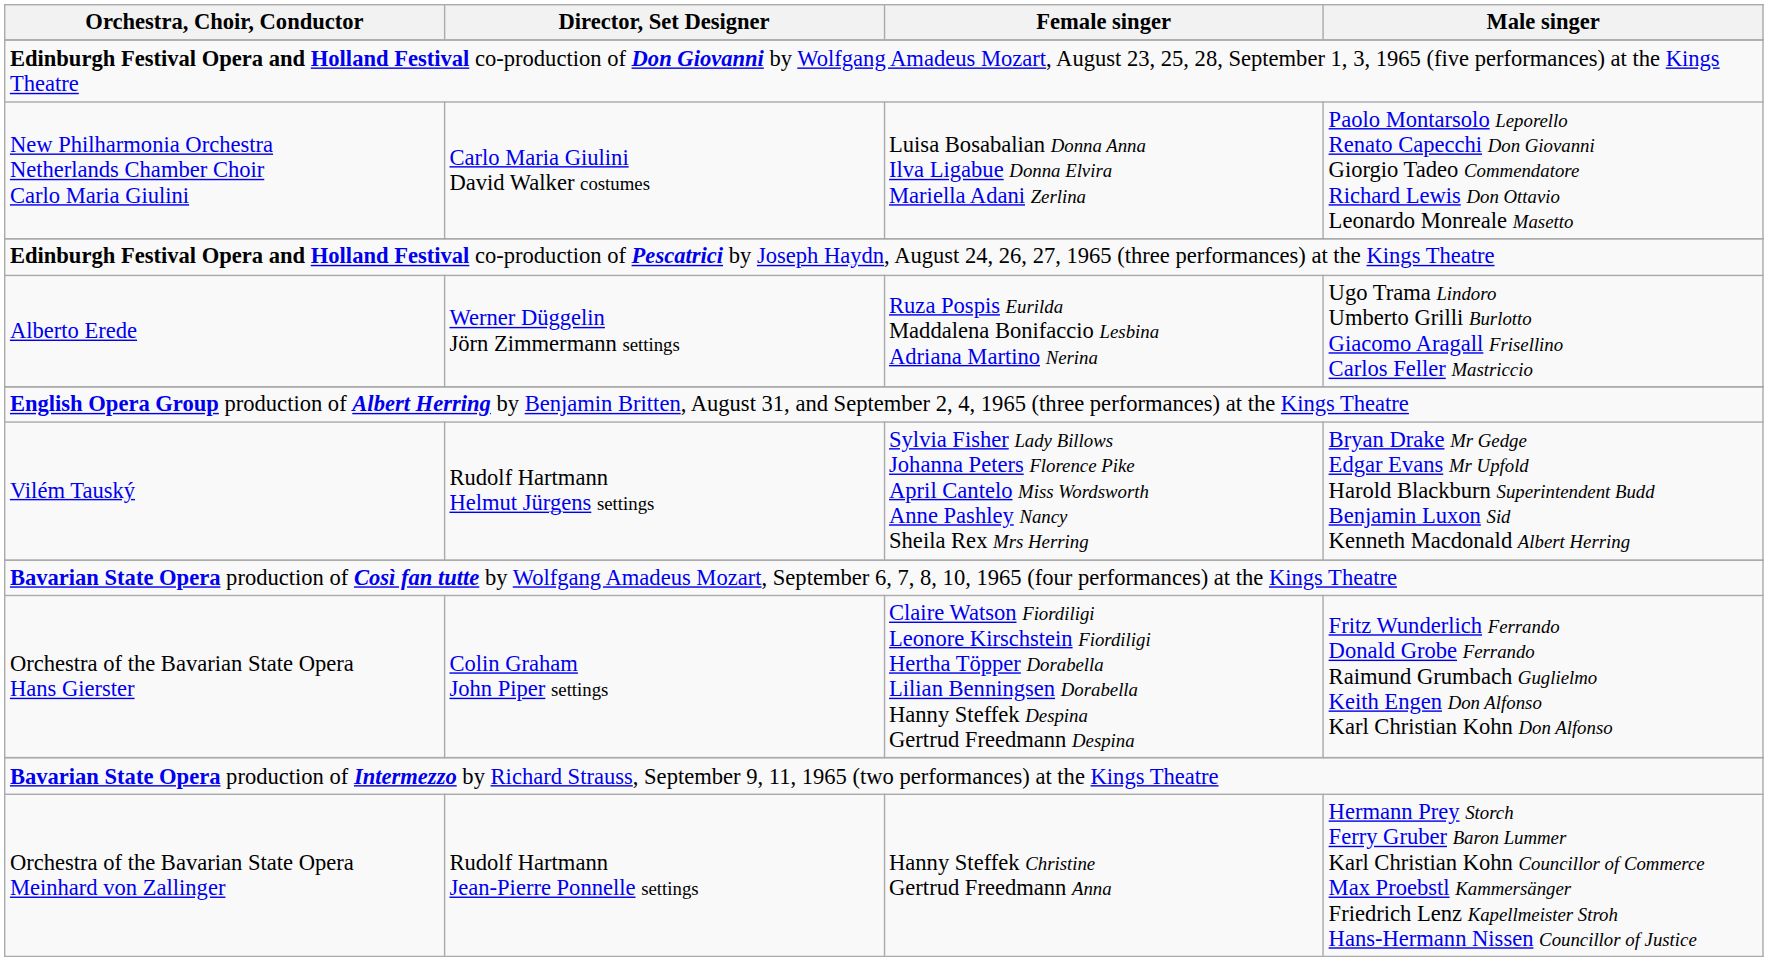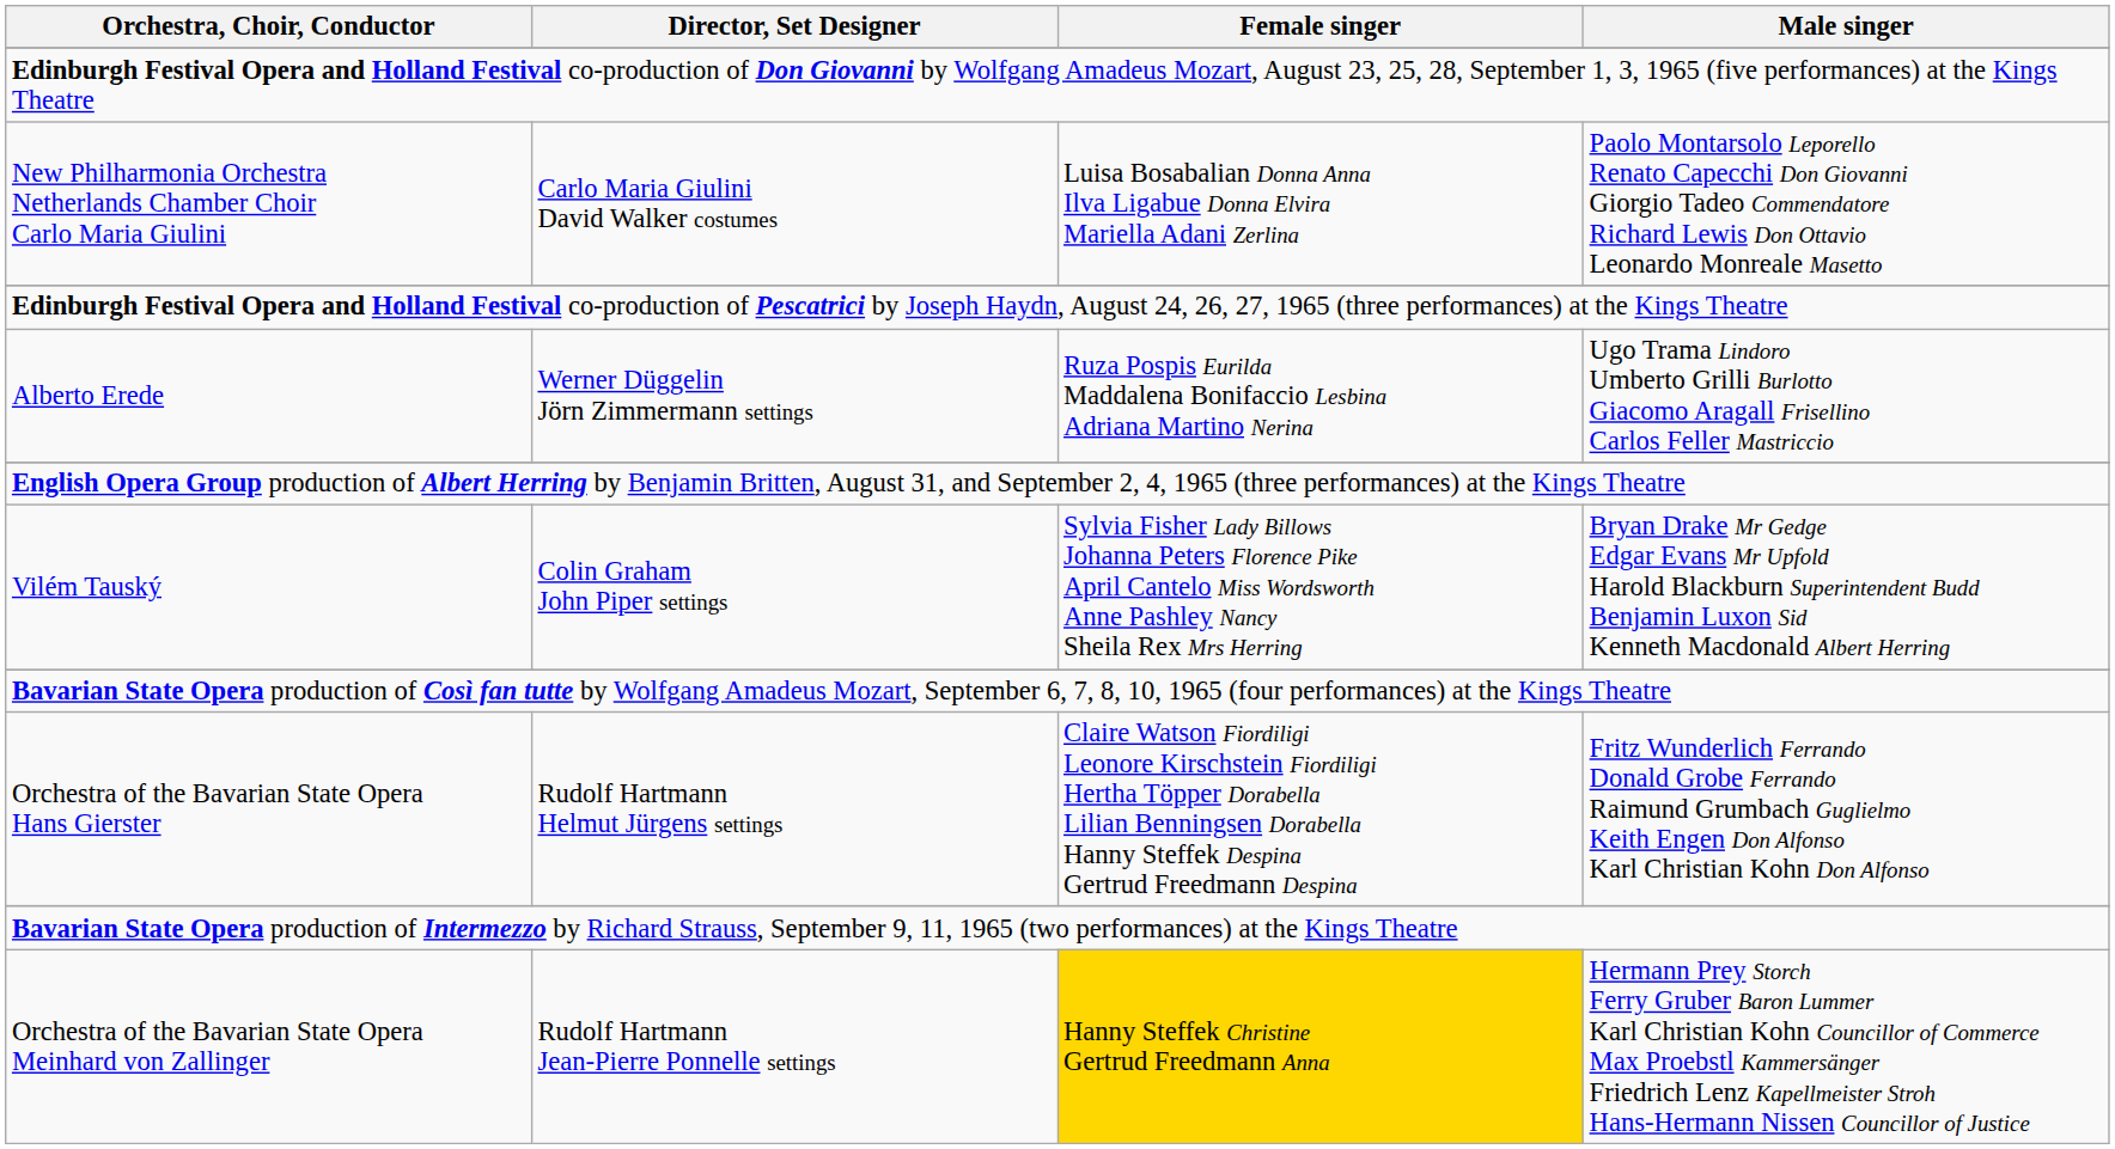 <table class="wikitable toptextcells">
 <tr class="hintergrundfarbe5">
 <th style="width:25%;">Orchestra, Choir, Conductor</th>
 <th style="width:25%;">Director, Set Designer</th>
 <th style="width:25%;">Female singer</th>
 <th style="width:25%;">Male singer</th>
 </tr>
 <tr>
 </tr>
 <tr class="hintergrundfarbe8">
 <td colspan="9"><strong>Edinburgh Festival Opera and <a href='#'>Holland Festival</a></strong> co-production of <strong><em><a href='#'>Don Giovanni</a></em></strong> by <a href='#'>Wolfgang Amadeus Mozart</a>, August 23, 25, 28, September 1, 3, 1965 (five performances) at the <a href='#'>Kings Theatre</a></td>
 </tr>
 <tr>
 <td><a href='#'>New Philharmonia Orchestra</a><br><a href='#'>Netherlands Chamber Choir</a><br><a href='#'>Carlo Maria Giulini</a></td>
 <td><a href='#'>Carlo Maria Giulini</a><br>David Walker <small>costumes</small></td>
 <td>Luisa Bosabalian <small><em>Donna Anna</em></small><br><a href='#'>Ilva Ligabue</a> <small><em>Donna Elvira</em></small><br><a href='#'>Mariella Adani</a> <small><em>Zerlina</em></small></td>
 <td><a href='#'>Paolo Montarsolo</a> <small><em>Leporello</em></small><br><a href='#'>Renato Capecchi</a> <small><em>Don Giovanni</em></small><br>Giorgio Tadeo <small><em>Commendatore</em></small><br><a href='#'>Richard Lewis</a> <small><em>Don Ottavio</em></small><br>Leonardo Monreale <small><em>Masetto</em></small></td>
 </tr>
 <tr>
 </tr>
 <tr class="hintergrundfarbe8">
 <td colspan="9"><strong>Edinburgh Festival Opera and <a href='#'>Holland Festival</a></strong> co-production of <strong><em><a href='#'>Pescatrici</a> </em></strong> by <a href='#'>Joseph Haydn</a>, August 24, 26, 27, 1965 (three performances) at the <a href='#'>Kings Theatre</a></td>
 </tr>
 <tr>
 <td><a href='#'>Alberto Erede</a></td>
 <td><a href='#'>Werner Düggelin</a><br>Jörn Zimmermann <small>settings</small></td>
 <td><a href='#'>Ruza Pospis</a> <small><em>Eurilda</em></small><br>Maddalena Bonifaccio <small><em>Lesbina</em></small><br><a href='#'>Adriana Martino</a> <small><em>Nerina</em></small></td>
 <td>Ugo Trama <small><em>Lindoro</em></small><br>Umberto Grilli <small><em>Burlotto</em></small><br><a href='#'>Giacomo Aragall</a> <small><em>Frisellino</em></small><br><a href='#'>Carlos Feller</a> <small><em>Mastriccio</em></small></td>
 </tr>
 <tr>
 </tr>
 <tr class="hintergrundfarbe8">
 <td colspan="9"><strong><a href='#'>English Opera Group</a></strong> production of <strong><em><a href='#'>Albert Herring</a></em></strong> by <a href='#'>Benjamin Britten</a>, August 31, and September 2, 4, 1965 (three performances) at the <a href='#'>Kings Theatre</a></td>
 </tr>
 <tr>
 <td><a href='#'>Vilém Tauský</a></td>
-<td>Rudolf Hartmann<br><a href='#'>Helmut Jürgens</a> <small>settings</small></td>
+<td><a href='#'>Colin Graham</a> <br><a href='#'>John Piper</a> <small>settings</small></td>
 <td><a href='#'>Sylvia Fisher</a> <small><em>Lady Billows</em></small><br><a href='#'>Johanna Peters</a> <small><em>Florence Pike</em></small><br><a href='#'>April Cantelo</a> <small><em>Miss Wordsworth</em></small><br><a href='#'>Anne Pashley</a> <small><em>Nancy</em></small><br>Sheila Rex <small><em>Mrs Herring</em></small></td>
 <td><a href='#'>Bryan Drake</a> <small><em>Mr Gedge</em></small><br><a href='#'>Edgar Evans</a> <small><em>Mr Upfold</em></small><br>Harold Blackburn <small><em>Superintendent Budd</em></small><br><a href='#'>Benjamin Luxon</a> <small><em>Sid</em></small><br>Kenneth Macdonald <small><em>Albert Herring</em></small></td>
 </tr>
 <tr>
 </tr>
 <tr class="hintergrundfarbe8">
 <td colspan="9"><strong><a href='#'>Bavarian State Opera</a></strong> production of <strong><em><a href='#'>Così fan tutte</a></em></strong> by <a href='#'>Wolfgang Amadeus Mozart</a>, September 6, 7, 8, 10, 1965 (four performances) at the <a href='#'>Kings Theatre</a></td>
 </tr>
 <tr>
 <td>Orchestra of the Bavarian State Opera<br><a href='#'>Hans Gierster</a></td>
-<td><a href='#'>Colin Graham</a> <br><a href='#'>John Piper</a> <small>settings</small></td>
+<td>Rudolf Hartmann<br><a href='#'>Helmut Jürgens</a> <small>settings</small></td>
 <td><a href='#'>Claire Watson</a> <small><em>Fiordiligi</em></small><br><a href='#'>Leonore Kirschstein</a> <small><em>Fiordiligi</em></small><br><a href='#'>Hertha Töpper</a> <small><em>Dorabella</em></small><br><a href='#'>Lilian Benningsen</a> <small><em>Dorabella</em></small><br>Hanny Steffek <small><em>Despina</em></small><br>Gertrud Freedmann <small><em>Despina</em></small></td>
 <td><a href='#'>Fritz Wunderlich</a> <small><em>Ferrando</em></small><br><a href='#'>Donald Grobe</a> <small><em>Ferrando</em></small><br>Raimund Grumbach <small><em>Guglielmo</em></small><br><a href='#'>Keith Engen</a> <small><em>Don Alfonso</em></small><br>Karl Christian Kohn <small><em>Don Alfonso</em></small></td>
 </tr>
 <tr>
 </tr>
 <tr class="hintergrundfarbe8">
 <td colspan="9"><strong><a href='#'>Bavarian State Opera</a></strong> production of <strong><em><a href='#'>Intermezzo</a></em></strong> by <a href='#'>Richard Strauss</a>, September 9, 11, 1965 (two performances) at the <a href='#'>Kings Theatre</a></td>
 </tr>
 <tr>
 <td>Orchestra of the Bavarian State Opera<br><a href='#'>Meinhard von Zallinger</a></td>
 <td>Rudolf Hartmann<br><a href='#'>Jean-Pierre Ponnelle</a> <small>settings</small></td>
-<td>Hanny Steffek <small><em>Christine</em></small><br>Gertrud Freedmann <small><em>Anna</em></small></td>
+<td style="background: gold;">Hanny Steffek <small><em>Christine</em></small><br>Gertrud Freedmann <small><em>Anna</em></small></td>
 <td><a href='#'>Hermann Prey</a> <small><em>Storch</em></small><br><a href='#'>Ferry Gruber</a> <small><em>Baron Lummer</em></small><br>Karl Christian Kohn <small><em>Councillor of Commerce</em></small><br><a href='#'>Max Proebstl</a> <small><em>Kammersänger</em></small><br>Friedrich Lenz <small><em>Kapellmeister Stroh</em></small><br><a href='#'>Hans-Hermann Nissen</a> <small><em>Councillor of Justice</em></small></td>
 </tr>
 </table>
